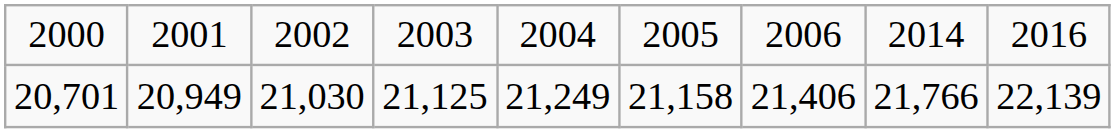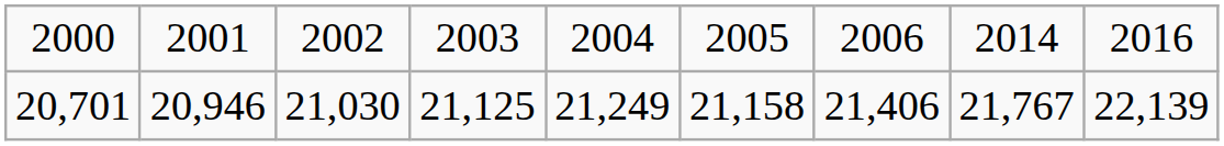 <table class="wikitable" style="text-align:center">
 <tr>
 <td>2000</td>
 <td>2001</td>
 <td>2002</td>
 <td>2003</td>
 <td>2004</td>
 <td>2005</td>
 <td>2006</td>
 <td>2014</td>
 <td>2016</td>
 </tr>
 <tr>
 <td>20,701</td>
-<td>20,949</td>
+<td>20,946</td>
 <td>21,030</td>
 <td>21,125</td>
 <td>21,249</td>
 <td>21,158</td>
 <td>21,406</td>
-<td>21,766</td>
+<td>21,767</td>
 <td>22,139</td>
 </tr>
 </table>
